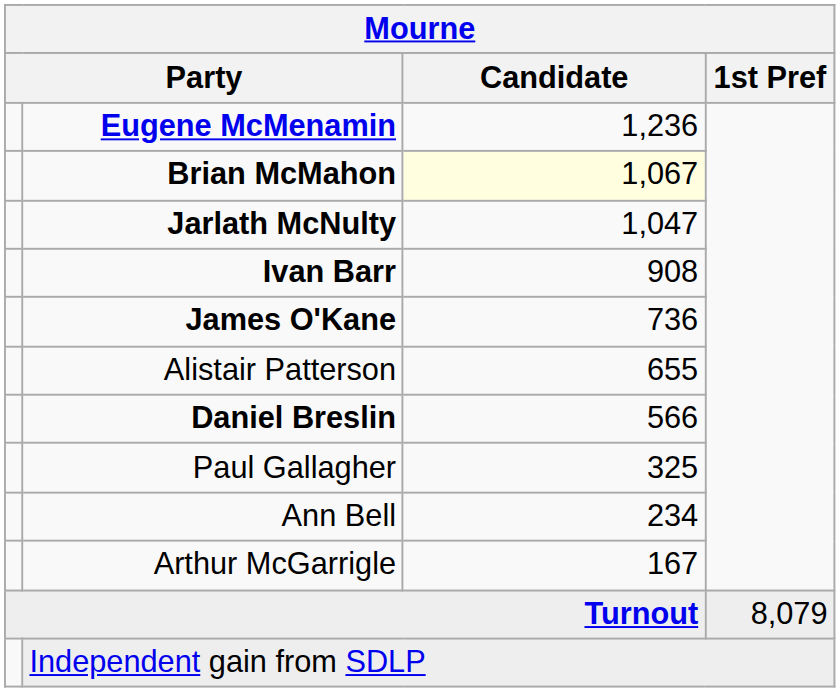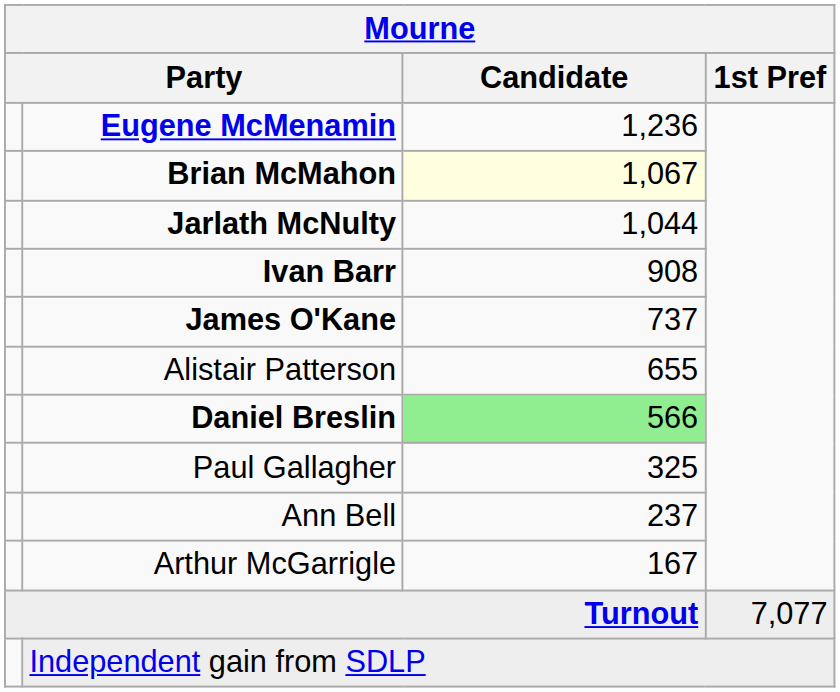 <table class="wikitable">
 <tr>
 <th colspan="4" align="center"><a href='#'>Mourne</a></th>
 </tr>
 <tr>
 <th colspan="2" align="center" width=200>Party</th>
 <th width=150>Candidate</th>
 <th width=60>1st Pref</th>
 </tr>
 <tr>
 <td></td>
 <td align="right"><strong><a href='#'>Eugene McMenamin</a></strong></td>
 <td align="right">1,236</td>
 </tr>
 <tr>
 <td></td>
 <td align="right"><strong>Brian McMahon</strong></td>
 <td align="right" style="background: lightyellow;">1,067</td>
 </tr>
 <tr>
 <td></td>
 <td align="right"><strong>Jarlath McNulty</strong></td>
-<td align="right">1,047</td>
+<td align="right">1,044</td>
 </tr>
 <tr>
 <td></td>
 <td align="right"><strong>Ivan Barr</strong></td>
 <td align="right">908</td>
 </tr>
 <tr>
 <td></td>
 <td align="right"><strong>James O'Kane</strong></td>
-<td align="right">736</td>
+<td align="right">737</td>
 </tr>
 <tr>
 <td></td>
 <td align="right">Alistair Patterson</td>
 <td align="right">655</td>
 </tr>
 <tr>
 <td></td>
 <td align="right"><strong>Daniel Breslin</strong></td>
-<td align="right">566</td>
+<td align="right" style="background: lightgreen;">566</td>
 </tr>
 <tr>
 <td></td>
 <td align="right">Paul Gallagher</td>
 <td align="right">325</td>
 </tr>
 <tr>
 <td></td>
 <td align="right">Ann Bell</td>
-<td align="right">234</td>
+<td align="right">237</td>
 </tr>
 <tr>
 <td></td>
 <td align="right">Arthur McGarrigle</td>
 <td align="right">167</td>
 </tr>
 <tr bgcolor="EEEEEE">
 <td colspan=3 align="right"><strong><a href='#'>Turnout</a></strong></td>
-<td align="right">8,079</td>
+<td align="right">7,077</td>
 </tr>
 <tr>
 <td bgcolor=></td>
 <td colspan=3 bgcolor="EEEEEE"><a href='#'>Independent</a> gain from <a href='#'>SDLP</a></td>
 </tr>
 </table>
